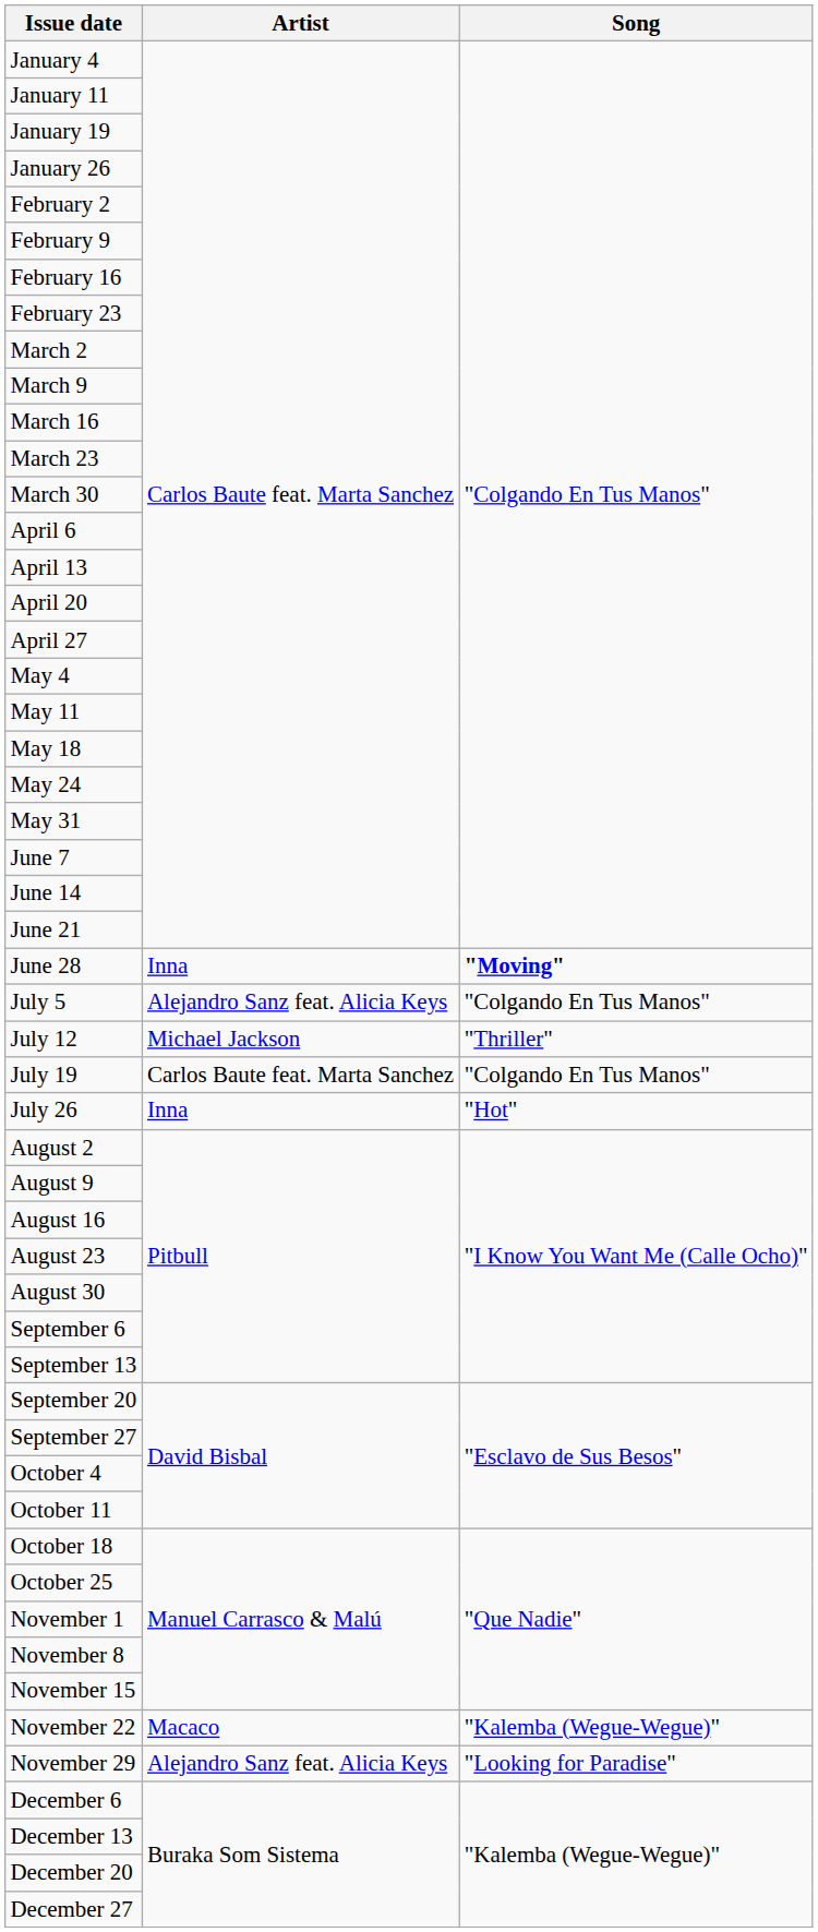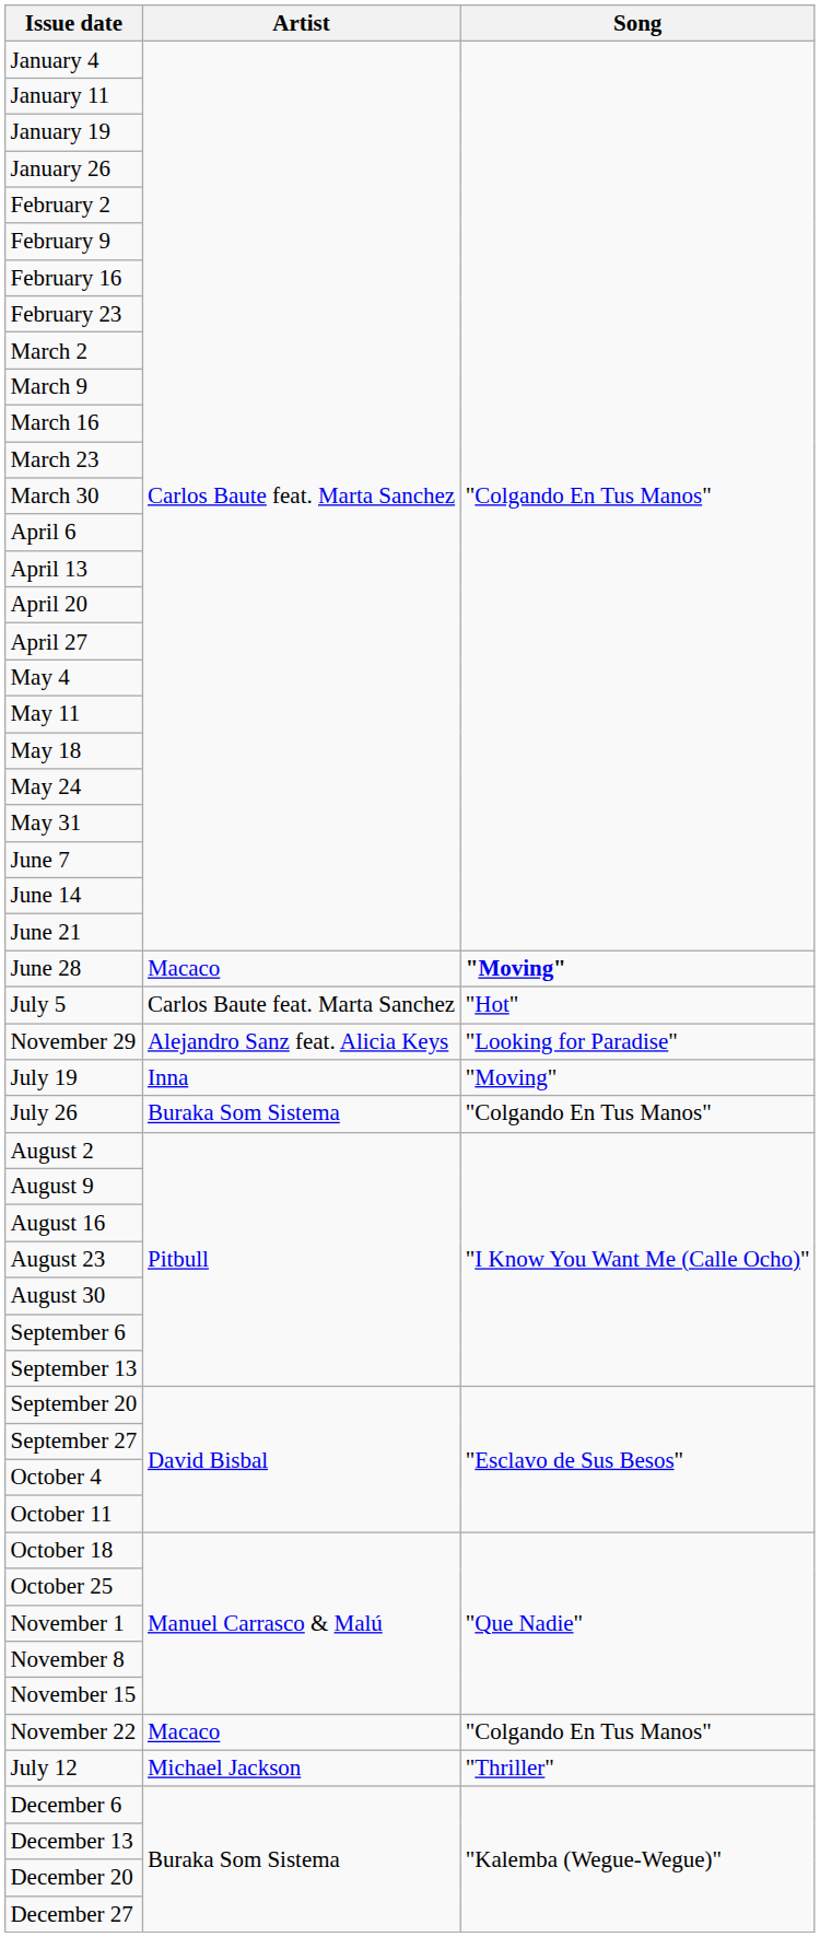 <table class="wikitable">
 <tr>
 <th>Issue date</th>
 <th>Artist</th>
 <th>Song</th>
 </tr>
 <tr>
 <td>January 4</td>
 <td rowspan="25"><a href='#'>Carlos Baute</a> feat. <a href='#'>Marta Sanchez</a></td>
 <td rowspan="25">"<a href='#'>Colgando En Tus Manos</a>"</td>
 </tr>
 <tr>
 <td>January 11</td>
 </tr>
 <tr>
 <td>January 19</td>
 </tr>
 <tr>
 <td>January 26</td>
 </tr>
 <tr>
 <td>February 2</td>
 </tr>
 <tr>
 <td>February 9</td>
 </tr>
 <tr>
 <td>February 16</td>
 </tr>
 <tr>
 <td>February 23</td>
 </tr>
 <tr>
 <td>March 2</td>
 </tr>
 <tr>
 <td>March 9</td>
 </tr>
 <tr>
 <td>March 16</td>
 </tr>
 <tr>
 <td>March 23</td>
 </tr>
 <tr>
 <td>March 30</td>
 </tr>
 <tr>
 <td>April 6</td>
 </tr>
 <tr>
 <td>April 13</td>
 </tr>
 <tr>
 <td>April 20</td>
 </tr>
 <tr>
 <td>April 27</td>
 </tr>
 <tr>
 <td>May 4</td>
 </tr>
 <tr>
 <td>May 11</td>
 </tr>
 <tr>
 <td>May 18</td>
 </tr>
 <tr>
 <td>May 24</td>
 </tr>
 <tr>
 <td>May 31</td>
 </tr>
 <tr>
 <td>June 7</td>
 </tr>
 <tr>
 <td>June 14</td>
 </tr>
 <tr>
 <td>June 21</td>
 </tr>
 <tr>
 <td>June 28</td>
-<td><a href='#'>Inna</a></td>
+<td><a href='#'>Macaco</a></td>
 <td><strong>"<a href='#'>Moving</a>"</strong></td>
 </tr>
 <tr>
 <td>July 5</td>
-<td><a href='#'>Alejandro Sanz</a> feat. <a href='#'>Alicia Keys</a></td>
-<td>"Colgando En Tus Manos"</td>
+<td>Carlos Baute feat. Marta Sanchez</td>
+<td>"<a href='#'>Hot</a>"</td>
 </tr>
 <tr>
-<td>July 12</td>
-<td><a href='#'>Michael Jackson</a></td>
-<td>"<a href='#'>Thriller</a>"</td>
+<td>November 29</td>
+<td><a href='#'>Alejandro Sanz</a> feat. <a href='#'>Alicia Keys</a></td>
+<td>"<a href='#'>Looking for Paradise</a>"</td>
 </tr>
 <tr>
 <td>July 19</td>
-<td>Carlos Baute feat. Marta Sanchez</td>
-<td>"Colgando En Tus Manos"</td>
+<td><a href='#'>Inna</a></td>
+<td>"<a href='#'>Moving</a>"</td>
 </tr>
 <tr>
 <td>July 26</td>
-<td><a href='#'>Inna</a></td>
-<td>"<a href='#'>Hot</a>"</td>
+<td><a href='#'>Buraka Som Sistema</a></td>
+<td>"Colgando En Tus Manos"</td>
 </tr>
 <tr>
 <td>August 2</td>
 <td rowspan="7"><a href='#'>Pitbull</a></td>
 <td rowspan="7">"<a href='#'>I Know You Want Me (Calle Ocho)</a>"</td>
 </tr>
 <tr>
 <td>August 9</td>
 </tr>
 <tr>
 <td>August 16</td>
 </tr>
 <tr>
 <td>August 23</td>
 </tr>
 <tr>
 <td>August 30</td>
 </tr>
 <tr>
 <td>September 6</td>
 </tr>
 <tr>
 <td>September 13</td>
 </tr>
 <tr>
 <td>September 20</td>
 <td rowspan="4"><a href='#'>David Bisbal</a></td>
 <td rowspan="4">"<a href='#'>Esclavo de Sus Besos</a>"</td>
 </tr>
 <tr>
 <td>September 27</td>
 </tr>
 <tr>
 <td>October 4</td>
 </tr>
 <tr>
 <td>October 11</td>
 </tr>
 <tr>
 <td>October 18</td>
 <td rowspan="5"><a href='#'>Manuel Carrasco</a> & <a href='#'>Malú</a></td>
 <td rowspan="5">"<a href='#'>Que Nadie</a>"</td>
 </tr>
 <tr>
 <td>October 25</td>
 </tr>
 <tr>
 <td>November 1</td>
 </tr>
 <tr>
 <td>November 8</td>
 </tr>
 <tr>
 <td>November 15</td>
 </tr>
 <tr>
 <td>November 22</td>
 <td><a href='#'>Macaco</a></td>
-<td>"<a href='#'>Kalemba (Wegue-Wegue)</a>"</td>
+<td>"Colgando En Tus Manos"</td>
 </tr>
 <tr>
-<td>November 29</td>
-<td><a href='#'>Alejandro Sanz</a> feat. <a href='#'>Alicia Keys</a></td>
-<td>"<a href='#'>Looking for Paradise</a>"</td>
+<td>July 12</td>
+<td><a href='#'>Michael Jackson</a></td>
+<td>"<a href='#'>Thriller</a>"</td>
 </tr>
 <tr>
 <td>December 6</td>
 <td rowspan="4">Buraka Som Sistema</td>
 <td rowspan="4">"Kalemba (Wegue-Wegue)"</td>
 </tr>
 <tr>
 <td>December 13</td>
 </tr>
 <tr>
 <td>December 20</td>
 </tr>
 <tr>
 <td>December 27</td>
 </tr>
 </table>
